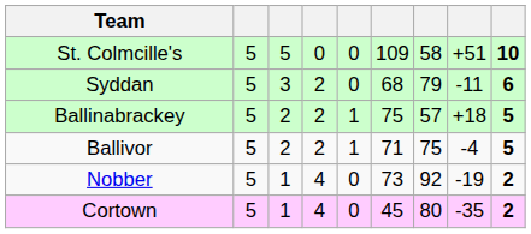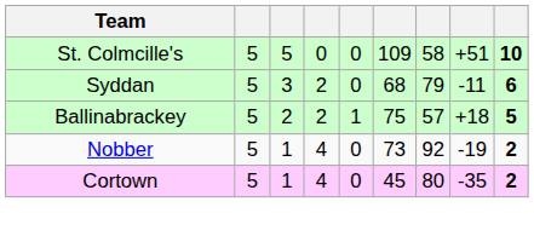 <table class="wikitable" style="text-align:center">
 <tr>
 <th style="width:175px;">Team</th>
 <th width="20"></th>
 <th width="20"></th>
 <th width="20"></th>
 <th width="20"></th>
 <th width="20"></th>
 <th width="20"></th>
 <th width="20"></th>
 <th width="20"></th>
 </tr>
 <tr style="background:#cfc;">
 <td>St. Colmcille's</td>
 <td>5</td>
 <td>5</td>
 <td>0</td>
 <td>0</td>
 <td>109</td>
 <td>58</td>
 <td>+51</td>
 <td><strong>10</strong></td>
 </tr>
 <tr style="background:#cfc;">
 <td>Syddan</td>
 <td>5</td>
 <td>3</td>
 <td>2</td>
 <td>0</td>
 <td>68</td>
 <td>79</td>
 <td>-11</td>
 <td><strong>6</strong></td>
 </tr>
 <tr style="background:#cfc;">
 <td>Ballinabrackey</td>
 <td>5</td>
 <td>2</td>
 <td>2</td>
 <td>1</td>
 <td>75</td>
 <td>57</td>
 <td>+18</td>
 <td><strong>5</strong></td>
 </tr>
 <tr>
-<td>Ballivor</td>
-<td>5</td>
-<td>2</td>
-<td>2</td>
-<td>1</td>
-<td>71</td>
-<td>75</td>
-<td>-4</td>
-<td><strong>5</strong></td>
-</tr>
-<tr>
 <td><a href='#'>Nobber</a></td>
 <td>5</td>
 <td>1</td>
 <td>4</td>
 <td>0</td>
 <td>73</td>
 <td>92</td>
 <td>-19</td>
 <td><strong>2</strong></td>
 </tr>
 <tr style="background:#fcf;">
 <td>Cortown</td>
 <td>5</td>
 <td>1</td>
 <td>4</td>
 <td>0</td>
 <td>45</td>
 <td>80</td>
 <td>-35</td>
 <td><strong>2</strong></td>
 </tr>
 </table>
